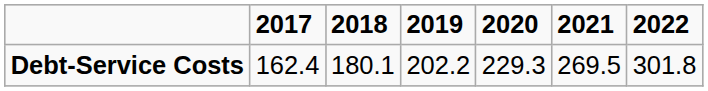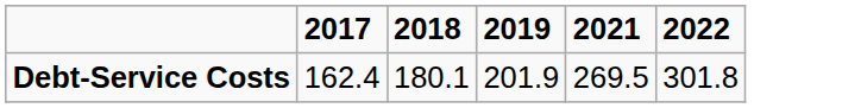 <table class="wikitable">
 <tr>
 <td></td>
 <td><strong>2017</strong></td>
 <td><strong>2018</strong></td>
 <td><strong>2019</strong></td>
-<td><strong>2020</strong></td>
 <td><strong>2021</strong></td>
 <td><strong>2022</strong></td>
 </tr>
 <tr>
 <td><strong>Debt-Service Costs</strong></td>
 <td>162.4</td>
 <td>180.1</td>
-<td>202.2</td>
-<td>229.3</td>
+<td>201.9</td>
 <td>269.5</td>
 <td>301.8</td>
 </tr>
 </table>
